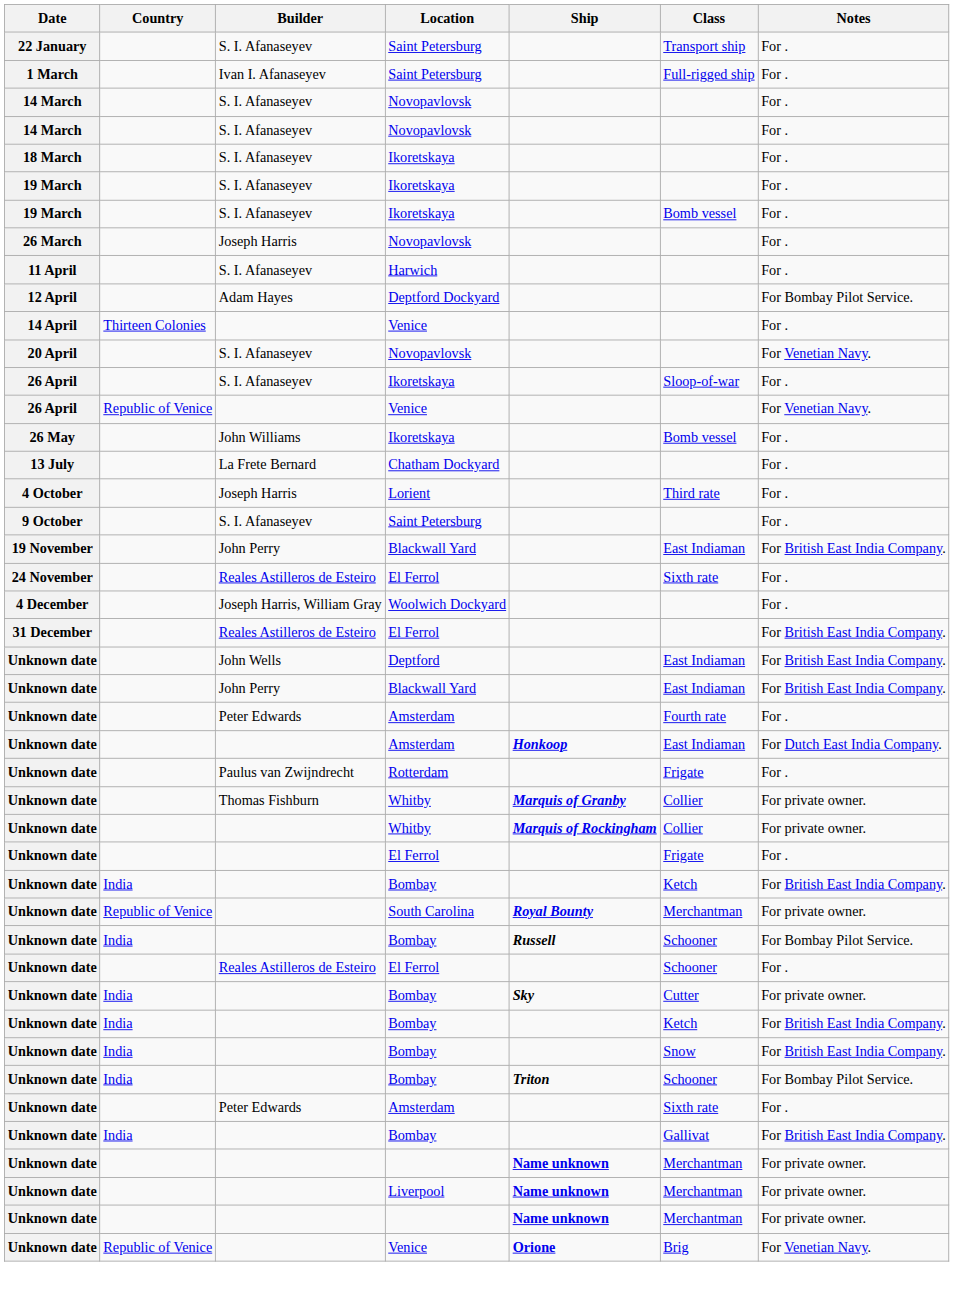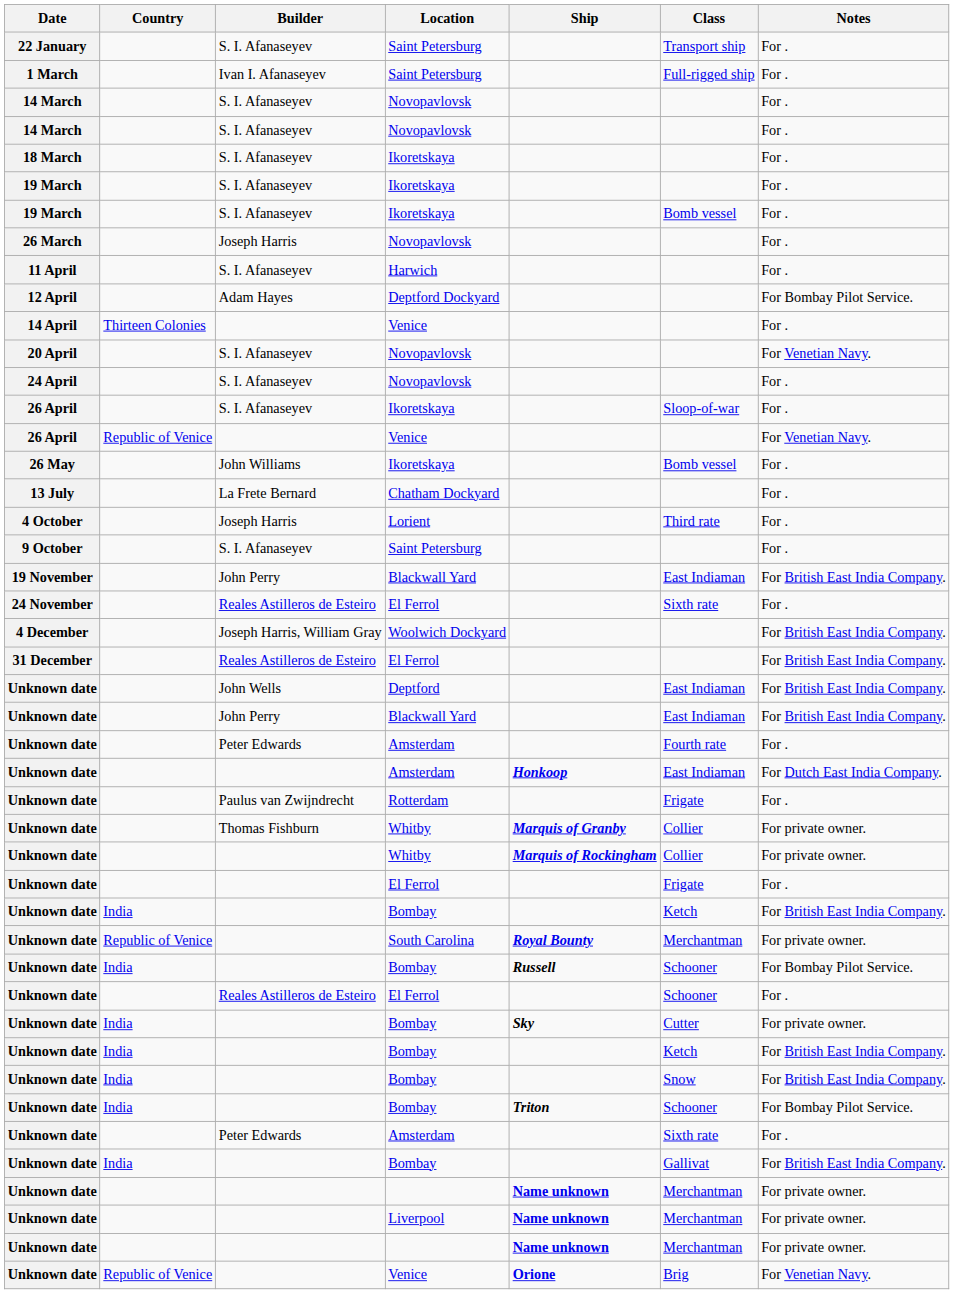 <table class="wikitable sortable" style="font-size:1.00em; line-height:1.5em;">
 <tr>
 <th>Date</th>
 <th>Country</th>
 <th>Builder</th>
 <th>Location</th>
 <th>Ship</th>
 <th>Class</th>
 <th>Notes</th>
 </tr>
 <tr ---->
 <th>22 January</th>
 <td></td>
 <td>S. I. Afanaseyev</td>
 <td><a href='#'>Saint Petersburg</a></td>
 <td><strong></strong></td>
 <td><a href='#'>Transport ship</a></td>
 <td>For .</td>
 </tr>
 <tr ---->
 <th>1 March</th>
 <td></td>
 <td>Ivan I. Afanaseyev</td>
 <td><a href='#'>Saint Petersburg</a></td>
 <td><strong></strong></td>
 <td><a href='#'>Full-rigged ship</a></td>
 <td>For .</td>
 </tr>
 <tr ---->
 <th>14 March</th>
 <td></td>
 <td>S. I. Afanaseyev</td>
 <td><a href='#'>Novopavlovsk</a></td>
 <td><strong></strong></td>
 <td></td>
 <td>For .</td>
 </tr>
 <tr ---->
 <th>14 March</th>
 <td></td>
 <td>S. I. Afanaseyev</td>
 <td><a href='#'>Novopavlovsk</a></td>
 <td><strong></strong></td>
 <td></td>
 <td>For .</td>
 </tr>
 <tr ---->
 <th>18 March</th>
 <td></td>
 <td>S. I. Afanaseyev</td>
 <td><a href='#'>Ikoretskaya</a></td>
 <td><strong></strong></td>
 <td></td>
 <td>For .</td>
 </tr>
 <tr ---->
 <th>19 March</th>
 <td></td>
 <td>S. I. Afanaseyev</td>
 <td><a href='#'>Ikoretskaya</a></td>
 <td><strong></strong></td>
 <td></td>
 <td>For .</td>
 </tr>
 <tr ---->
 <th>19 March</th>
 <td></td>
 <td>S. I. Afanaseyev</td>
 <td><a href='#'>Ikoretskaya</a></td>
 <td><strong></strong></td>
 <td><a href='#'>Bomb vessel</a></td>
 <td>For .</td>
 </tr>
 <tr ---->
 <th>26 March</th>
 <td></td>
 <td>Joseph Harris</td>
 <td><a href='#'>Novopavlovsk</a></td>
 <td><strong></strong></td>
 <td></td>
 <td>For .</td>
 </tr>
 <tr ---->
 <th>11 April</th>
 <td></td>
 <td>S. I. Afanaseyev</td>
 <td><a href='#'>Harwich</a></td>
 <td><strong></strong></td>
 <td></td>
 <td>For .</td>
 </tr>
 <tr ---->
 <th>12 April</th>
 <td></td>
 <td>Adam Hayes</td>
 <td><a href='#'>Deptford Dockyard</a></td>
 <td><strong></strong></td>
 <td></td>
 <td>For Bombay Pilot Service.</td>
 </tr>
 <tr ---->
 <th>14 April</th>
 <td> <a href='#'>Thirteen Colonies</a></td>
 <td></td>
 <td><a href='#'>Venice</a></td>
 <td><strong></strong></td>
 <td></td>
 <td>For .</td>
 </tr>
 <tr ---->
 <th>20 April</th>
 <td></td>
 <td>S. I. Afanaseyev</td>
 <td><a href='#'>Novopavlovsk</a></td>
 <td><strong></strong></td>
 <td></td>
 <td>For  <a href='#'>Venetian Navy</a>.</td>
 </tr>
 <tr ---->
+<th>24 April</th>
+<td></td>
+<td>S. I. Afanaseyev</td>
+<td><a href='#'>Novopavlovsk</a></td>
+<td><strong></strong></td>
+<td></td>
+<td>For .</td>
+</tr>
+<tr ---->
 <th>26 April</th>
 <td></td>
 <td>S. I. Afanaseyev</td>
 <td><a href='#'>Ikoretskaya</a></td>
 <td><strong></strong></td>
 <td><a href='#'>Sloop-of-war</a></td>
 <td>For .</td>
 </tr>
 <tr ---->
 <th>26 April</th>
 <td> <a href='#'>Republic of Venice</a></td>
 <td></td>
 <td><a href='#'>Venice</a></td>
 <td><strong></strong></td>
 <td></td>
 <td>For  <a href='#'>Venetian Navy</a>.</td>
 </tr>
 <tr ---->
 <th>26 May</th>
 <td></td>
 <td>John Williams</td>
 <td><a href='#'>Ikoretskaya</a></td>
 <td><strong></strong></td>
 <td><a href='#'>Bomb vessel</a></td>
 <td>For .</td>
 </tr>
 <tr ---->
 <th>13 July</th>
 <td></td>
 <td>La Frete Bernard</td>
 <td><a href='#'>Chatham Dockyard</a></td>
 <td><strong></strong></td>
 <td></td>
 <td>For .</td>
 </tr>
 <tr ---->
 <th>4 October</th>
 <td></td>
 <td>Joseph Harris</td>
 <td><a href='#'>Lorient</a></td>
 <td><strong></strong></td>
 <td><a href='#'>Third rate</a></td>
 <td>For .</td>
 </tr>
 <tr ---->
 <th>9 October</th>
 <td></td>
 <td>S. I. Afanaseyev</td>
 <td><a href='#'>Saint Petersburg</a></td>
 <td><strong></strong></td>
 <td></td>
 <td>For .</td>
 </tr>
 <tr ---->
 <th>19 November</th>
 <td></td>
 <td>John Perry</td>
 <td><a href='#'>Blackwall Yard</a></td>
 <td><strong></strong></td>
 <td><a href='#'>East Indiaman</a></td>
 <td>For <a href='#'>British East India Company</a>.</td>
 </tr>
 <tr ---->
 <th>24 November</th>
 <td></td>
 <td><a href='#'>Reales Astilleros de Esteiro</a></td>
 <td><a href='#'>El Ferrol</a></td>
 <td><strong></strong></td>
 <td><a href='#'>Sixth rate</a></td>
 <td>For .</td>
 </tr>
 <tr ---->
 <th>4 December</th>
 <td></td>
 <td>Joseph Harris, William Gray</td>
 <td><a href='#'>Woolwich Dockyard</a></td>
 <td><strong></strong></td>
 <td></td>
-<td>For .</td>
+<td>For <a href='#'>British East India Company</a>.</td>
 </tr>
 <tr ---->
 <th>31 December</th>
 <td></td>
 <td><a href='#'>Reales Astilleros de Esteiro</a></td>
 <td><a href='#'>El Ferrol</a></td>
 <td><strong></strong></td>
 <td></td>
 <td>For <a href='#'>British East India Company</a>.</td>
 </tr>
 <tr ---->
 <th>Unknown date</th>
 <td></td>
 <td>John Wells</td>
 <td><a href='#'>Deptford</a></td>
 <td><strong></strong></td>
 <td><a href='#'>East Indiaman</a></td>
 <td>For <a href='#'>British East India Company</a>.</td>
 </tr>
 <tr ---->
 <th>Unknown date</th>
 <td></td>
 <td>John Perry</td>
 <td><a href='#'>Blackwall Yard</a></td>
 <td><strong></strong></td>
 <td><a href='#'>East Indiaman</a></td>
 <td>For <a href='#'>British East India Company</a>.</td>
 </tr>
 <tr ---->
 <th>Unknown date</th>
 <td></td>
 <td>Peter Edwards</td>
 <td><a href='#'>Amsterdam</a></td>
 <td><strong></strong></td>
 <td><a href='#'>Fourth rate</a></td>
 <td>For .</td>
 </tr>
 <tr ---->
 <th>Unknown date</th>
 <td></td>
 <td></td>
 <td><a href='#'>Amsterdam</a></td>
 <td><strong><em><a href='#'>Honkoop</a></em></strong></td>
 <td><a href='#'>East Indiaman</a></td>
 <td>For <a href='#'>Dutch East India Company</a>.</td>
 </tr>
 <tr ---->
 <th>Unknown date</th>
 <td></td>
 <td>Paulus van Zwijndrecht</td>
 <td><a href='#'>Rotterdam</a></td>
 <td><strong></strong></td>
 <td><a href='#'>Frigate</a></td>
 <td>For .</td>
 </tr>
 <tr ---->
 <th>Unknown date</th>
 <td></td>
 <td>Thomas Fishburn</td>
 <td><a href='#'>Whitby</a></td>
 <td><strong><a href='#'><em>Marquis of Granby</em></a></strong></td>
 <td><a href='#'>Collier</a></td>
 <td>For private owner.</td>
 </tr>
 <tr ---->
 <th>Unknown date</th>
 <td></td>
 <td></td>
 <td><a href='#'>Whitby</a></td>
 <td><strong><a href='#'><em>Marquis of Rockingham</em></a></strong></td>
 <td><a href='#'>Collier</a></td>
 <td>For private owner.</td>
 </tr>
 <tr ---->
 <th>Unknown date</th>
 <td></td>
 <td></td>
 <td><a href='#'>El Ferrol</a></td>
 <td><strong></strong></td>
 <td><a href='#'>Frigate</a></td>
 <td>For .</td>
 </tr>
 <tr ---->
 <th>Unknown date</th>
 <td> <a href='#'>India</a></td>
 <td></td>
 <td><a href='#'>Bombay</a></td>
 <td><strong></strong></td>
 <td><a href='#'>Ketch</a></td>
 <td>For <a href='#'>British East India Company</a>.</td>
 </tr>
 <tr ---->
 <th>Unknown date</th>
 <td> <a href='#'>Republic of Venice</a></td>
 <td></td>
 <td><a href='#'>South Carolina</a></td>
 <td><strong><a href='#'><em>Royal Bounty</em></a></strong></td>
 <td><a href='#'>Merchantman</a></td>
 <td>For private owner.</td>
 </tr>
 <tr ---->
 <th>Unknown date</th>
 <td> <a href='#'>India</a></td>
 <td></td>
 <td><a href='#'>Bombay</a></td>
 <td><strong><em>Russell</em></strong></td>
 <td><a href='#'>Schooner</a></td>
 <td>For Bombay Pilot Service.</td>
 </tr>
 <tr ---->
 <th>Unknown date</th>
 <td></td>
 <td><a href='#'>Reales Astilleros de Esteiro</a></td>
 <td><a href='#'>El Ferrol</a></td>
 <td><strong></strong></td>
 <td><a href='#'>Schooner</a></td>
 <td>For .</td>
 </tr>
 <tr ---->
 <th>Unknown date</th>
 <td> <a href='#'>India</a></td>
 <td></td>
 <td><a href='#'>Bombay</a></td>
 <td><strong><em>Sky</em></strong></td>
 <td><a href='#'>Cutter</a></td>
 <td>For private owner.</td>
 </tr>
 <tr ---->
 <th>Unknown date</th>
 <td> <a href='#'>India</a></td>
 <td></td>
 <td><a href='#'>Bombay</a></td>
 <td><strong></strong></td>
 <td><a href='#'>Ketch</a></td>
 <td>For <a href='#'>British East India Company</a>.</td>
 </tr>
 <tr ---->
 <th>Unknown date</th>
 <td> <a href='#'>India</a></td>
 <td></td>
 <td><a href='#'>Bombay</a></td>
 <td><strong></strong></td>
 <td><a href='#'>Snow</a></td>
 <td>For <a href='#'>British East India Company</a>.</td>
 </tr>
 <tr ---->
 <th>Unknown date</th>
 <td> <a href='#'>India</a></td>
 <td></td>
 <td><a href='#'>Bombay</a></td>
 <td><strong><em>Triton</em></strong></td>
 <td><a href='#'>Schooner</a></td>
 <td>For Bombay Pilot Service.</td>
 </tr>
 <tr ---->
 <th>Unknown date</th>
 <td></td>
 <td>Peter Edwards</td>
 <td><a href='#'>Amsterdam</a></td>
 <td><strong></strong></td>
 <td><a href='#'>Sixth rate</a></td>
 <td>For .</td>
 </tr>
 <tr ---->
 <th>Unknown date</th>
 <td> <a href='#'>India</a></td>
 <td></td>
 <td><a href='#'>Bombay</a></td>
 <td><strong></strong></td>
 <td><a href='#'>Gallivat</a></td>
 <td>For <a href='#'>British East India Company</a>.</td>
 </tr>
 <tr ---->
 <th>Unknown date</th>
 <td></td>
 <td></td>
 <td></td>
 <td><strong><a href='#'>Name unknown</a></strong></td>
 <td><a href='#'>Merchantman</a></td>
 <td>For private owner.</td>
 </tr>
 <tr ---->
 <th>Unknown date</th>
 <td></td>
 <td></td>
 <td><a href='#'>Liverpool</a></td>
 <td><strong><a href='#'>Name unknown</a></strong></td>
 <td><a href='#'>Merchantman</a></td>
 <td>For private owner.</td>
 </tr>
 <tr ---->
 <th>Unknown date</th>
 <td></td>
 <td></td>
 <td></td>
 <td><strong><a href='#'>Name unknown</a></strong></td>
 <td><a href='#'>Merchantman</a></td>
 <td>For private owner.</td>
 </tr>
 <tr ---->
 <th>Unknown date</th>
 <td> <a href='#'>Republic of Venice</a></td>
 <td></td>
 <td><a href='#'>Venice</a></td>
 <td><strong><a href='#'>Orione</a></strong></td>
 <td><a href='#'>Brig</a></td>
 <td>For  <a href='#'>Venetian Navy</a>.</td>
 </tr>
 </table>
